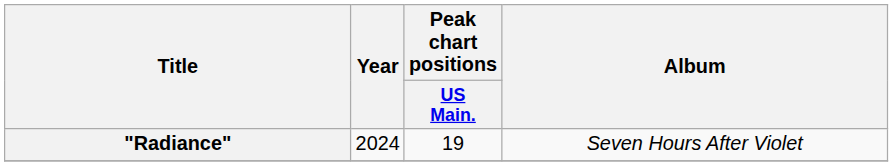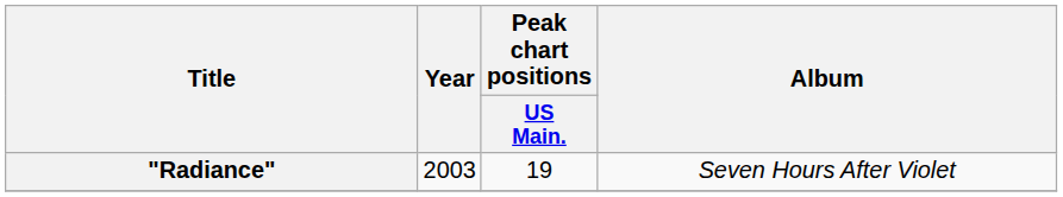 <table class="wikitable plainrowheaders" style="text-align:center;">
 <tr>
 <th scope="col" rowspan="2" style="width:17em;">Title</th>
 <th scope="col" rowspan="2">Year</th>
 <th scope="col" colspan="1">Peak chart positions</th>
 <th scope="col" rowspan="2" style="width:19em;">Album</th>
 </tr>
 <tr>
 <th scope="col" style="width:3em;font-size:90%;"><a href='#'>US<br>Main.</a><br></th>
 </tr>
 <tr>
 <th scope="row">"Radiance"</th>
-<td>2024</td>
+<td>2003</td>
 <td>19</td>
 <td><em>Seven Hours After Violet</em></td>
 </tr>
 <tr>
 </tr>
 </table>
